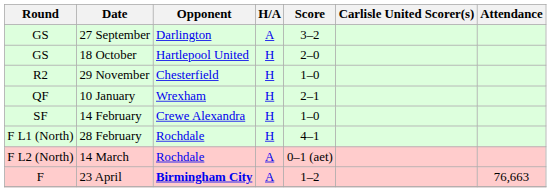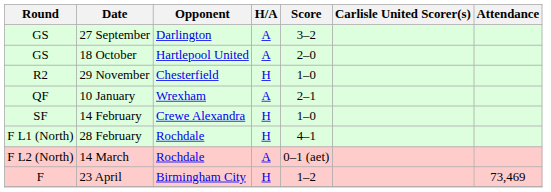 <table class="wikitable" style="text-align:center">
 <tr>
 <th>Round</th>
 <th>Date</th>
 <th>Opponent</th>
 <th>H/A</th>
 <th>Score</th>
 <th>Carlisle United Scorer(s)</th>
 <th>Attendance</th>
 </tr>
 <tr bgcolor=#ddffdd>
 <td>GS</td>
 <td align=left>27 September</td>
 <td align=left><a href='#'>Darlington</a></td>
 <td><a href='#'>A</a></td>
 <td>3–2</td>
 <td align=left></td>
 <td></td>
 </tr>
 <tr bgcolor=#ddffdd>
 <td>GS</td>
 <td align=left>18 October</td>
 <td align=left><a href='#'>Hartlepool United</a></td>
-<td><a href='#'>H</a></td>
+<td><a href='#'>A</a></td>
 <td>2–0</td>
 <td align=left></td>
 <td></td>
 </tr>
 <tr bgcolor=#ddffdd>
 <td>R2</td>
 <td align=left>29 November</td>
 <td align=left><a href='#'>Chesterfield</a></td>
 <td><a href='#'>H</a></td>
 <td>1–0</td>
 <td align=left></td>
 <td></td>
 </tr>
 <tr bgcolor=#ddffdd>
 <td>QF</td>
 <td align=left>10 January</td>
 <td align=left><a href='#'>Wrexham</a></td>
-<td><a href='#'>H</a></td>
+<td><a href='#'>A</a></td>
 <td>2–1</td>
 <td align=left></td>
 <td></td>
 </tr>
 <tr bgcolor=#ddffdd>
 <td>SF</td>
 <td align=left>14 February</td>
 <td align=left><a href='#'>Crewe Alexandra</a></td>
 <td><a href='#'>H</a></td>
 <td>1–0</td>
 <td align=left></td>
 <td></td>
 </tr>
 <tr bgcolor=#ddffdd>
 <td>F L1 (North)</td>
 <td align=left>28 February</td>
 <td align=left><a href='#'>Rochdale</a></td>
 <td><a href='#'>H</a></td>
 <td>4–1</td>
 <td align=left></td>
 <td></td>
 </tr>
 <tr bgcolor=#FFCCCC>
 <td>F L2 (North)</td>
 <td align=left>14 March</td>
 <td align=left><a href='#'>Rochdale</a></td>
 <td><a href='#'>A</a></td>
 <td>0–1 (aet)</td>
 <td align=left></td>
 <td></td>
 </tr>
 <tr bgcolor=#FFCCCC>
 <td>F</td>
 <td align=left>23 April</td>
-<td align=left><strong><a href='#'>Birmingham City</a></strong></td>
-<td><a href='#'>A</a></td>
+<td align=left><a href='#'>Birmingham City</a></td>
+<td><a href='#'>H</a></td>
 <td>1–2</td>
 <td align=left></td>
-<td>76,663</td>
+<td>73,469</td>
 </tr>
 <tr>
 </tr>
 </table>
